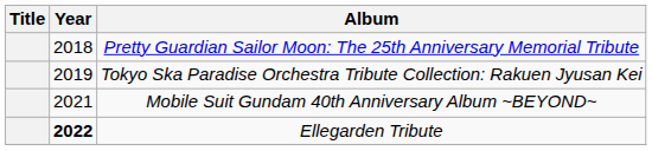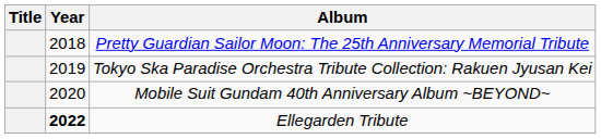 <table class="wikitable plainrowheaders" style="text-align:center;">
 <tr>
 <th scope="col">Title</th>
 <th scope="col">Year</th>
 <th scope="col">Album</th>
 </tr>
 <tr>
 <th scope="row"></th>
 <td>2018</td>
 <td><em><a href='#'>Pretty Guardian Sailor Moon: The 25th Anniversary Memorial Tribute</a></em></td>
 </tr>
 <tr>
 <th scope="row"></th>
 <td rowspan="1">2019</td>
 <td><em>Tokyo Ska Paradise Orchestra Tribute Collection: Rakuen Jyusan Kei</em></td>
 </tr>
 <tr>
 <th scope="row"></th>
-<td rowspan="1">2021</td>
+<td rowspan="1">2020</td>
 <td><em>Mobile Suit Gundam 40th Anniversary Album ~BEYOND~</em></td>
 </tr>
 <tr>
 <th scope="row"></th>
 <td rowspan="1"><strong>2022</strong></td>
 <td><em>Ellegarden Tribute</em></td>
 </tr>
 <tr>
 </tr>
 </table>
